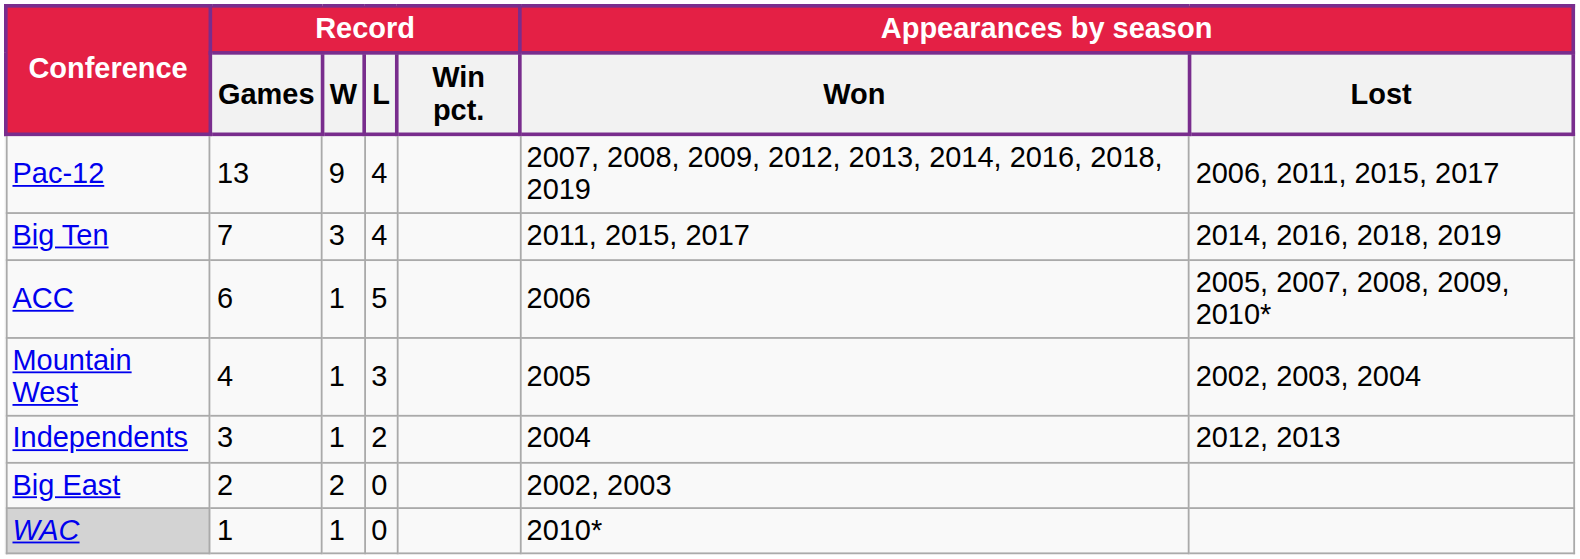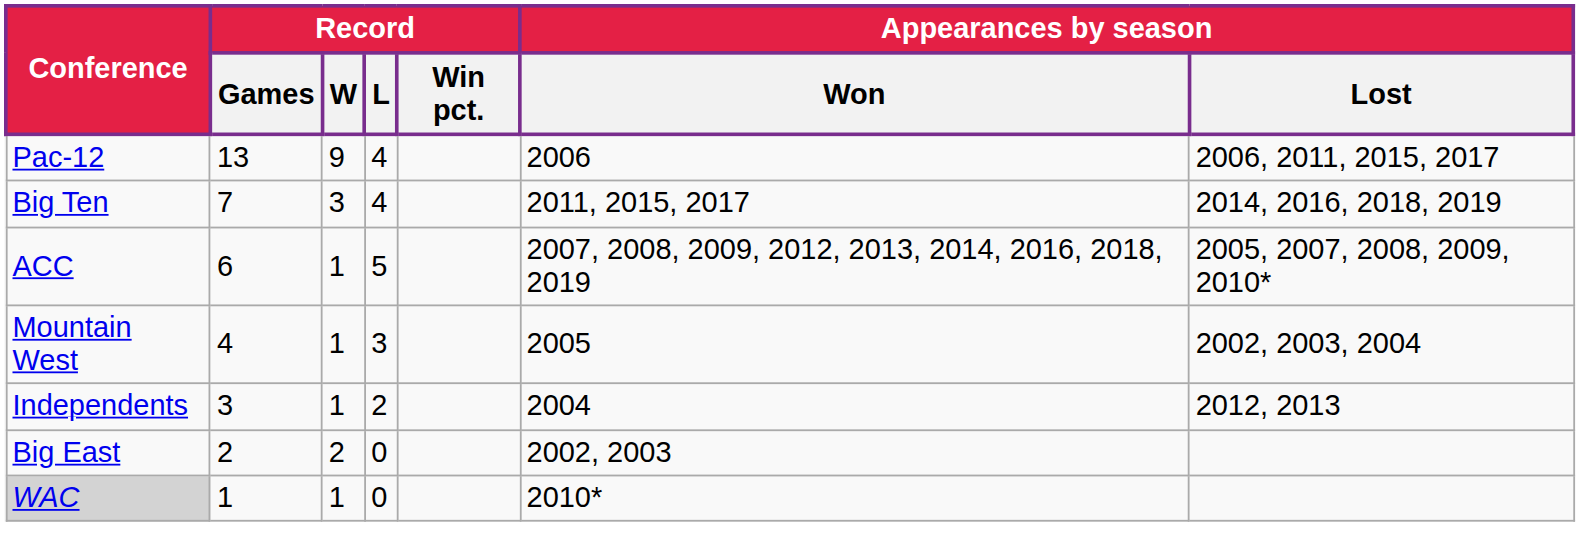 <table class="wikitable sortable">
 <tr>
 <th style="background:#E42045; color:#FFFFFF; border: 2px solid #792D8D;" rowspan=2>Conference</th>
 <th style="background:#E42045; color:#FFFFFF; border: 2px solid #792D8D;" colspan=4>Record</th>
 <th style="background:#E42045; color:#FFFFFF; border: 2px solid #792D8D;" colspan=2>Appearances by season</th>
 </tr>
 <tr>
 <th style="border: 2px solid #792D8D;">Games</th>
 <th style="border: 2px solid #792D8D;">W</th>
 <th style="border: 2px solid #792D8D;">L</th>
 <th style="border: 2px solid #792D8D;">Win pct.</th>
 <th style="border: 2px solid #792D8D;" class=unsortable>Won</th>
 <th style="border: 2px solid #792D8D;" class=unsortable>Lost</th>
 </tr>
 <tr>
 <td><a href='#'>Pac-12</a></td>
 <td>13</td>
 <td>9</td>
 <td>4</td>
 <td></td>
-<td>2007, 2008, 2009, 2012, 2013, 2014, 2016, 2018, 2019</td>
+<td>2006</td>
 <td>2006, 2011, 2015, 2017</td>
 </tr>
 <tr>
 <td><a href='#'>Big Ten</a></td>
 <td>7</td>
 <td>3</td>
 <td>4</td>
 <td></td>
 <td>2011, 2015, 2017</td>
 <td>2014, 2016, 2018, 2019</td>
 </tr>
 <tr>
 <td><a href='#'>ACC</a></td>
 <td>6</td>
 <td>1</td>
 <td>5</td>
 <td></td>
-<td>2006</td>
+<td>2007, 2008, 2009, 2012, 2013, 2014, 2016, 2018, 2019</td>
 <td>2005, 2007, 2008, 2009, 2010*</td>
 </tr>
 <tr>
 <td><a href='#'>Mountain West</a></td>
 <td>4</td>
 <td>1</td>
 <td>3</td>
 <td></td>
 <td>2005</td>
 <td>2002, 2003, 2004</td>
 </tr>
 <tr>
 <td><a href='#'>Independents</a></td>
 <td>3</td>
 <td>1</td>
 <td>2</td>
 <td></td>
 <td>2004</td>
 <td>2012, 2013</td>
 </tr>
 <tr>
 <td><a href='#'>Big East</a></td>
 <td>2</td>
 <td>2</td>
 <td>0</td>
 <td></td>
 <td>2002, 2003</td>
 <td> </td>
 </tr>
 <tr>
 <td bgcolor=lightgrey><em><a href='#'>WAC</a></em></td>
 <td>1</td>
 <td>1</td>
 <td>0</td>
 <td></td>
 <td>2010*</td>
 <td> </td>
 </tr>
 </table>
